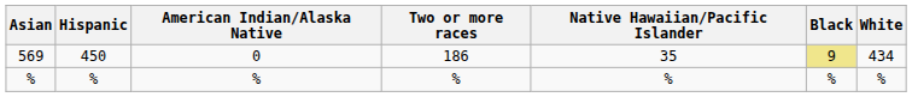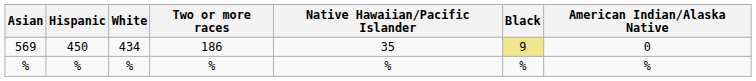 <table class="wikitable"  style="margin-left:50px; text-align:center;">
 <tr>
 <th>Asian</th>
 <th>Hispanic</th>
-<th>American Indian/Alaska Native</th>
+<th>White</th>
 <th>Two or more races</th>
 <th>Native Hawaiian/Pacific Islander</th>
 <th>Black</th>
-<th>White</th>
+<th>American Indian/Alaska Native</th>
 </tr>
 <tr>
 <td>569</td>
 <td>450</td>
-<td>0</td>
+<td>434</td>
 <td>186</td>
 <td>35</td>
 <td style="background: khaki;">9</td>
-<td>434</td>
+<td>0</td>
 </tr>
 <tr>
 <td>%</td>
 <td>%</td>
 <td>%</td>
 <td>%</td>
 <td>%</td>
 <td>%</td>
 <td>%</td>
 </tr>
 </table>
